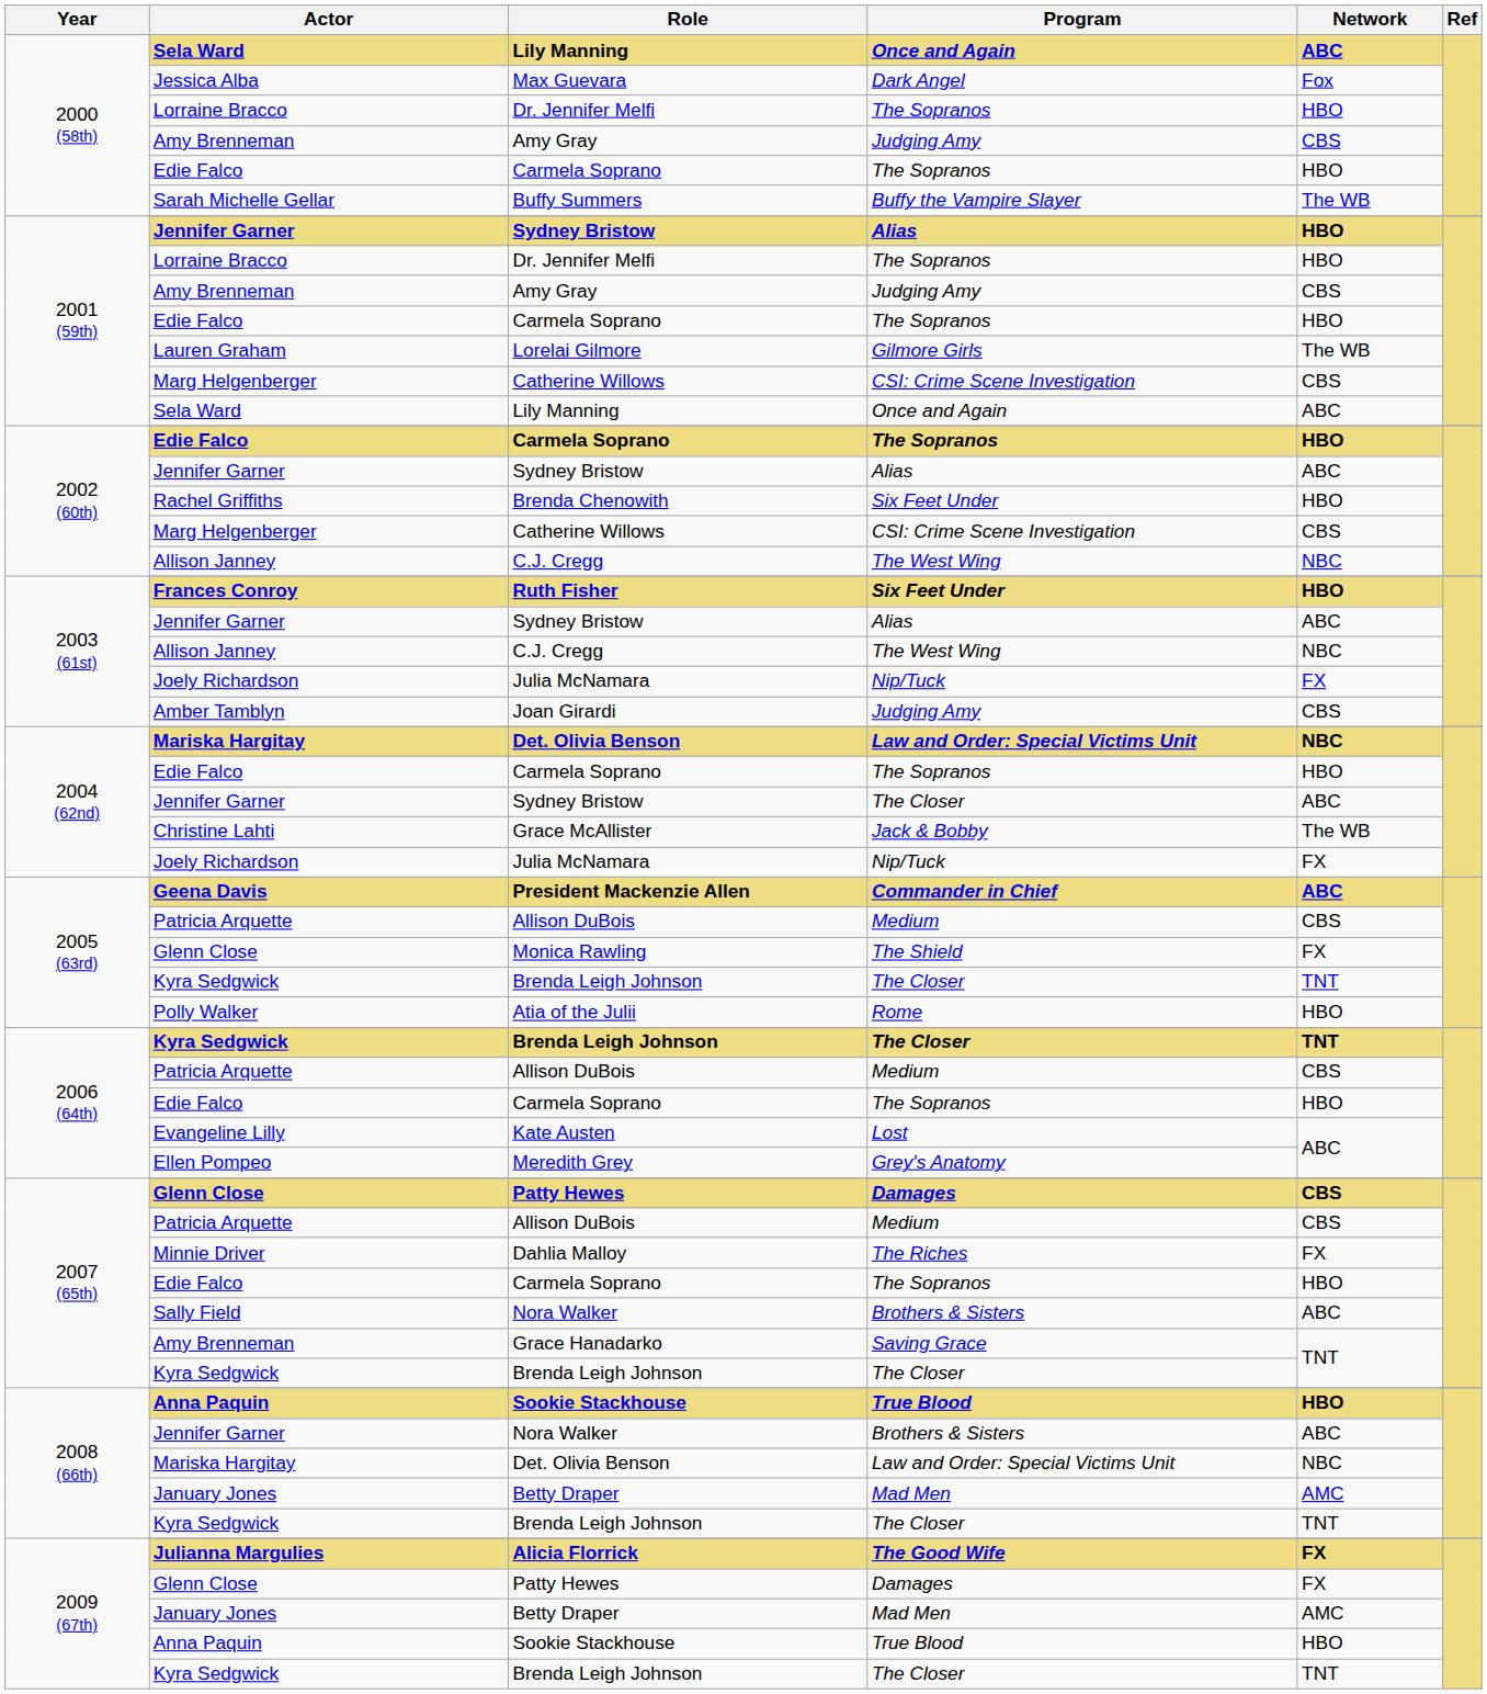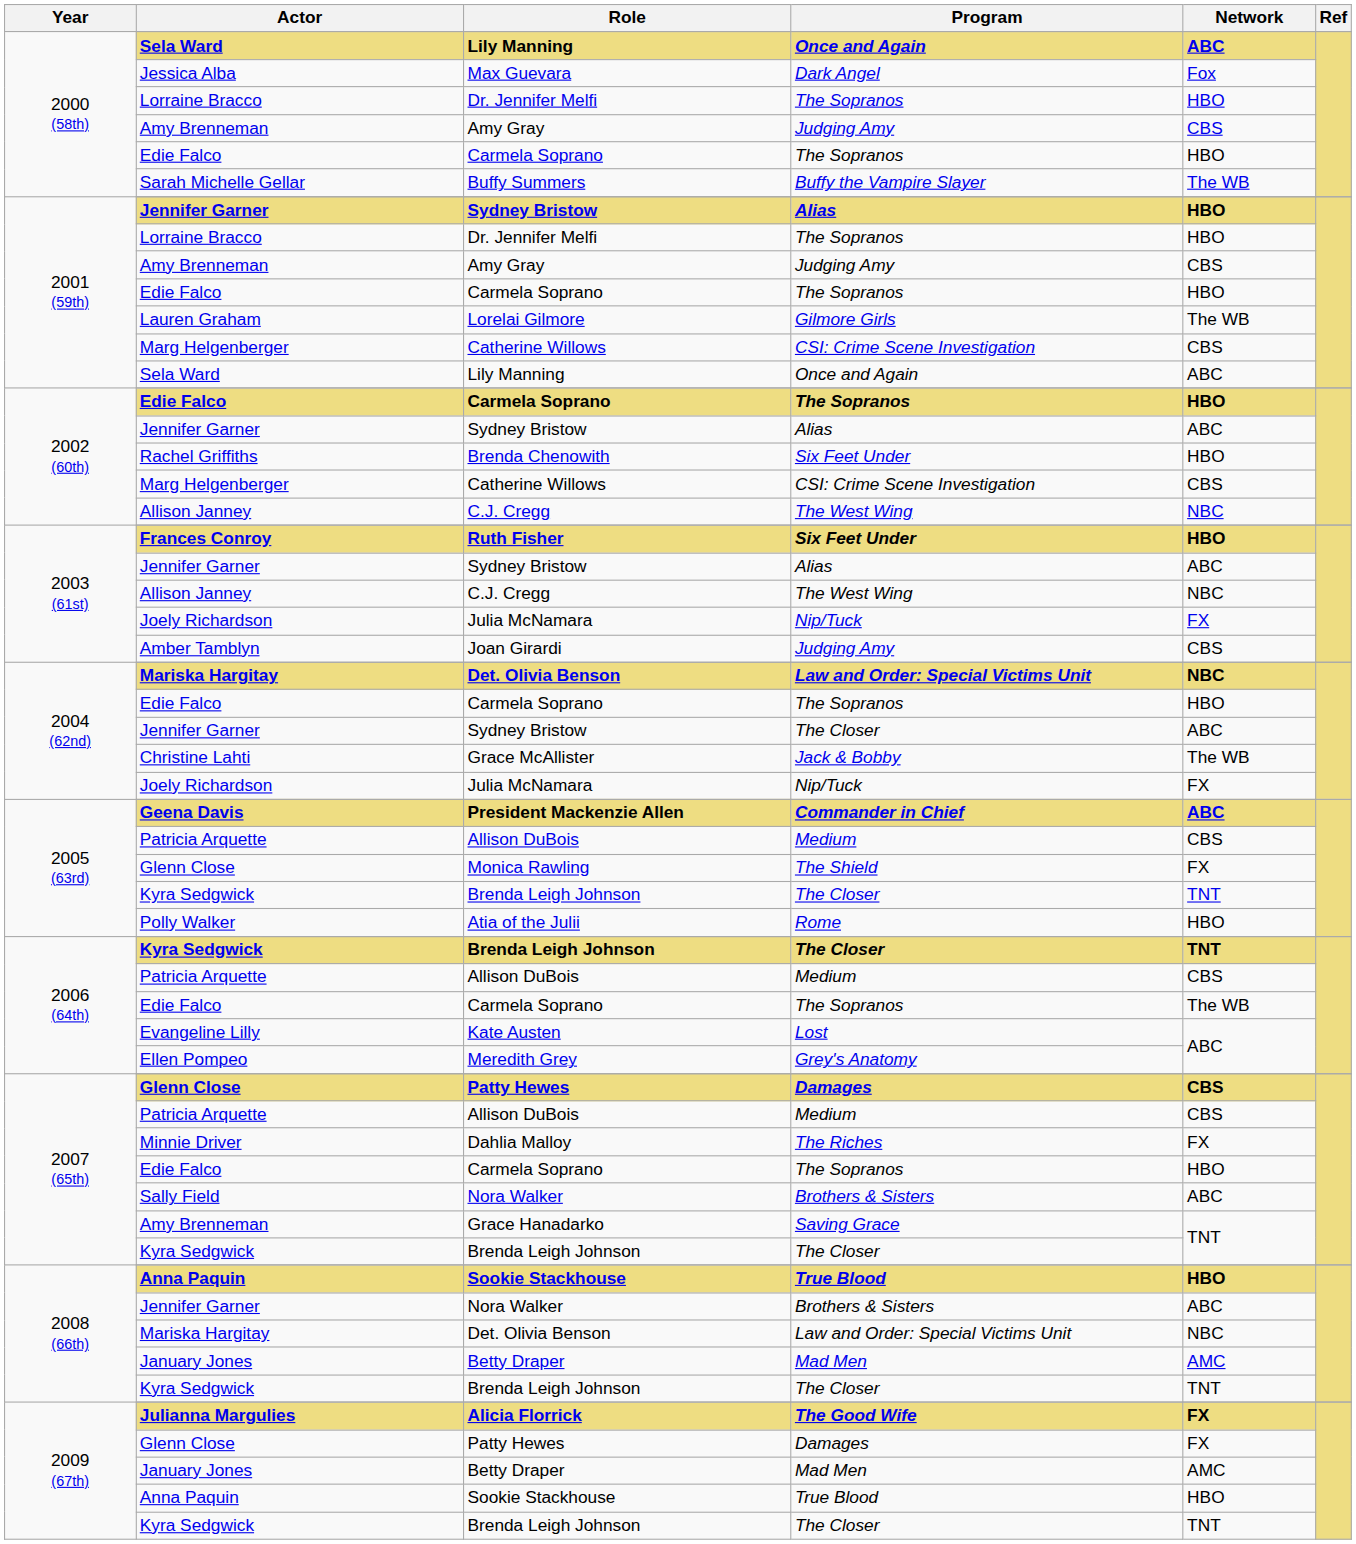 <table class="wikitable">
 <tr>
 <th style="width:10%;">Year</th>
 <th style="width:25%;">Actor</th>
 <th style="width:25%;">Role</th>
 <th style="width:30%;">Program</th>
 <th style="width:10%;">Network</th>
 <th style="width:5%;">Ref</th>
 </tr>
 <tr>
 <td rowspan="7" style="text-align:center;">2000 <br><small><a href='#'>(58th)</a></small></td>
 </tr>
 <tr style="background:#EEDD82;">
 <td><strong><a href='#'>Sela Ward</a> </strong></td>
 <td><strong>Lily Manning</strong></td>
 <td><strong><em><a href='#'>Once and Again</a></em></strong></td>
 <td><strong><a href='#'>ABC</a></strong></td>
 <td rowspan="6"></td>
 </tr>
 <tr>
 <td><a href='#'>Jessica Alba</a></td>
 <td><a href='#'>Max Guevara</a></td>
 <td><em><a href='#'>Dark Angel</a></em></td>
 <td><a href='#'>Fox</a></td>
 </tr>
 <tr>
 <td><a href='#'>Lorraine Bracco</a></td>
 <td><a href='#'>Dr. Jennifer Melfi</a></td>
 <td><em><a href='#'>The Sopranos</a></em></td>
 <td><a href='#'>HBO</a></td>
 </tr>
 <tr>
 <td><a href='#'>Amy Brenneman</a></td>
 <td>Amy Gray</td>
 <td><em><a href='#'>Judging Amy</a></em></td>
 <td><a href='#'>CBS</a></td>
 </tr>
 <tr>
 <td><a href='#'>Edie Falco</a></td>
 <td><a href='#'>Carmela Soprano</a></td>
 <td><em>The Sopranos</em></td>
 <td>HBO</td>
 </tr>
 <tr>
 <td><a href='#'>Sarah Michelle Gellar</a></td>
 <td><a href='#'>Buffy Summers</a></td>
 <td><em><a href='#'>Buffy the Vampire Slayer</a></em></td>
 <td><a href='#'>The WB</a></td>
 </tr>
 <tr>
 <td rowspan="8" style="text-align:center;">2001 <br><small><a href='#'>(59th)</a></small></td>
 </tr>
 <tr style="background:#EEDD82;">
 <td><strong><a href='#'>Jennifer Garner</a> </strong></td>
 <td><strong><a href='#'>Sydney Bristow</a></strong></td>
 <td><strong><em><a href='#'>Alias</a></em></strong></td>
 <td><strong>HBO</strong></td>
 <td rowspan="7"></td>
 </tr>
 <tr>
 <td><a href='#'>Lorraine Bracco</a></td>
 <td>Dr. Jennifer Melfi</td>
 <td><em>The Sopranos</em></td>
 <td>HBO</td>
 </tr>
 <tr>
 <td><a href='#'>Amy Brenneman</a></td>
 <td>Amy Gray</td>
 <td><em>Judging Amy</em></td>
 <td>CBS</td>
 </tr>
 <tr>
 <td><a href='#'>Edie Falco</a></td>
 <td>Carmela Soprano</td>
 <td><em>The Sopranos</em></td>
 <td>HBO</td>
 </tr>
 <tr>
 <td><a href='#'>Lauren Graham</a></td>
 <td><a href='#'>Lorelai Gilmore</a></td>
 <td><em><a href='#'>Gilmore Girls</a></em></td>
 <td>The WB</td>
 </tr>
 <tr>
 <td><a href='#'>Marg Helgenberger</a></td>
 <td><a href='#'>Catherine Willows</a></td>
 <td><em><a href='#'>CSI: Crime Scene Investigation</a></em></td>
 <td>CBS</td>
 </tr>
 <tr>
 <td><a href='#'>Sela Ward</a></td>
 <td>Lily Manning</td>
 <td><em>Once and Again</em></td>
 <td>ABC</td>
 </tr>
 <tr>
 <td rowspan="6" style="text-align:center;">2002 <br><small><a href='#'>(60th)</a></small></td>
 </tr>
 <tr style="background:#EEDD82;">
 <td><strong><a href='#'>Edie Falco</a> </strong></td>
 <td><strong>Carmela Soprano</strong></td>
 <td><strong><em>The Sopranos</em></strong></td>
 <td><strong>HBO</strong></td>
 <td rowspan="5"></td>
 </tr>
 <tr>
 <td><a href='#'>Jennifer Garner</a></td>
 <td>Sydney Bristow</td>
 <td><em>Alias</em></td>
 <td>ABC</td>
 </tr>
 <tr>
 <td><a href='#'>Rachel Griffiths</a></td>
 <td><a href='#'>Brenda Chenowith</a></td>
 <td><em><a href='#'>Six Feet Under</a></em></td>
 <td>HBO</td>
 </tr>
 <tr>
 <td><a href='#'>Marg Helgenberger</a></td>
 <td>Catherine Willows</td>
 <td><em>CSI: Crime Scene Investigation</em></td>
 <td>CBS</td>
 </tr>
 <tr>
 <td><a href='#'>Allison Janney</a></td>
 <td><a href='#'>C.J. Cregg</a></td>
 <td><em><a href='#'>The West Wing</a></em></td>
 <td><a href='#'>NBC</a></td>
 </tr>
 <tr>
 <td rowspan="6" style="text-align:center;">2003 <br><small><a href='#'>(61st)</a></small></td>
 </tr>
 <tr style="background:#EEDD82;">
 <td><strong><a href='#'>Frances Conroy</a> </strong></td>
 <td><strong><a href='#'>Ruth Fisher</a></strong></td>
 <td><strong><em>Six Feet Under</em></strong></td>
 <td><strong>HBO</strong></td>
 <td rowspan="5"></td>
 </tr>
 <tr>
 <td><a href='#'>Jennifer Garner</a></td>
 <td>Sydney Bristow</td>
 <td><em>Alias</em></td>
 <td>ABC</td>
 </tr>
 <tr>
 <td><a href='#'>Allison Janney</a></td>
 <td>C.J. Cregg</td>
 <td><em>The West Wing</em></td>
 <td>NBC</td>
 </tr>
 <tr>
 <td><a href='#'>Joely Richardson</a></td>
 <td>Julia McNamara</td>
 <td><em><a href='#'>Nip/Tuck</a></em></td>
 <td><a href='#'>FX</a></td>
 </tr>
 <tr>
 <td><a href='#'>Amber Tamblyn</a></td>
 <td>Joan Girardi</td>
 <td><em><a href='#'>Judging Amy</a></em></td>
 <td>CBS</td>
 </tr>
 <tr>
 <td rowspan="6" style="text-align:center;">2004 <br><small><a href='#'>(62nd)</a></small></td>
 </tr>
 <tr style="background:#EEDD82;">
 <td><strong><a href='#'>Mariska Hargitay</a> </strong></td>
 <td><strong><a href='#'>Det. Olivia Benson</a></strong></td>
 <td><strong><em><a href='#'>Law and Order: Special Victims Unit</a></em></strong></td>
 <td><strong>NBC</strong></td>
 <td rowspan="5"></td>
 </tr>
 <tr>
 <td><a href='#'>Edie Falco</a></td>
 <td>Carmela Soprano</td>
 <td><em>The Sopranos</em></td>
 <td>HBO</td>
 </tr>
 <tr>
 <td><a href='#'>Jennifer Garner</a></td>
 <td>Sydney Bristow</td>
 <td><em>The Closer</em></td>
 <td>ABC</td>
 </tr>
 <tr>
 <td><a href='#'>Christine Lahti</a></td>
 <td>Grace McAllister</td>
 <td><em><a href='#'>Jack & Bobby</a></em></td>
 <td>The WB</td>
 </tr>
 <tr>
 <td><a href='#'>Joely Richardson</a></td>
 <td>Julia McNamara</td>
 <td><em>Nip/Tuck</em></td>
 <td>FX</td>
 </tr>
 <tr>
 <td rowspan="6" style="text-align:center;">2005 <br><small><a href='#'>(63rd)</a></small></td>
 </tr>
 <tr style="background:#EEDD82;">
 <td><strong><a href='#'>Geena Davis</a> </strong></td>
 <td><strong>President Mackenzie Allen</strong></td>
 <td><strong><em><a href='#'>Commander in Chief</a></em></strong></td>
 <td><strong><a href='#'>ABC</a></strong></td>
 <td rowspan="5"></td>
 </tr>
 <tr>
 <td><a href='#'>Patricia Arquette</a></td>
 <td><a href='#'>Allison DuBois</a></td>
 <td><em><a href='#'>Medium</a></em></td>
 <td>CBS</td>
 </tr>
 <tr>
 <td><a href='#'>Glenn Close</a></td>
 <td><a href='#'>Monica Rawling</a></td>
 <td><em><a href='#'>The Shield</a></em></td>
 <td>FX</td>
 </tr>
 <tr>
 <td><a href='#'>Kyra Sedgwick</a></td>
 <td><a href='#'>Brenda Leigh Johnson</a></td>
 <td><em><a href='#'>The Closer</a></em></td>
 <td><a href='#'>TNT</a></td>
 </tr>
 <tr>
 <td><a href='#'>Polly Walker</a></td>
 <td><a href='#'>Atia of the Julii</a></td>
 <td><em><a href='#'>Rome</a></em></td>
 <td>HBO</td>
 </tr>
 <tr>
 <td rowspan="6" style="text-align:center;">2006 <br><small><a href='#'>(64th)</a></small></td>
 </tr>
 <tr style="background:#EEDD82;">
 <td><strong><a href='#'>Kyra Sedgwick</a> </strong></td>
 <td><strong>Brenda Leigh Johnson</strong></td>
 <td><strong><em>The Closer</em></strong></td>
 <td><strong>TNT</strong></td>
 <td rowspan="5"></td>
 </tr>
 <tr>
 <td><a href='#'>Patricia Arquette</a></td>
 <td>Allison DuBois</td>
 <td><em>Medium</em></td>
 <td>CBS</td>
 </tr>
 <tr>
 <td><a href='#'>Edie Falco</a></td>
 <td>Carmela Soprano</td>
 <td><em>The Sopranos</em></td>
-<td>HBO</td>
+<td>The WB</td>
 </tr>
 <tr>
 <td><a href='#'>Evangeline Lilly</a></td>
 <td><a href='#'>Kate Austen</a></td>
 <td><em><a href='#'>Lost</a></em></td>
 <td rowspan="2">ABC</td>
 </tr>
 <tr>
 <td><a href='#'>Ellen Pompeo</a></td>
 <td><a href='#'>Meredith Grey</a></td>
 <td><em><a href='#'>Grey's Anatomy</a></em></td>
 </tr>
 <tr>
 <td rowspan="8" style="text-align:center;">2007 <br><small><a href='#'>(65th)</a></small></td>
 </tr>
 <tr style="background:#EEDD82;">
 <td><strong><a href='#'>Glenn Close</a> </strong></td>
 <td><strong><a href='#'>Patty Hewes</a></strong></td>
 <td><strong><em><a href='#'>Damages</a></em></strong></td>
 <td><strong>CBS</strong></td>
 <td rowspan="7"></td>
 </tr>
 <tr>
 <td><a href='#'>Patricia Arquette</a></td>
 <td>Allison DuBois</td>
 <td><em>Medium</em></td>
 <td>CBS</td>
 </tr>
 <tr>
 <td><a href='#'>Minnie Driver</a></td>
 <td>Dahlia Malloy</td>
 <td><em><a href='#'>The Riches</a></em></td>
 <td>FX</td>
 </tr>
 <tr>
 <td><a href='#'>Edie Falco</a></td>
 <td>Carmela Soprano</td>
 <td><em>The Sopranos</em></td>
 <td>HBO</td>
 </tr>
 <tr>
 <td><a href='#'>Sally Field</a></td>
 <td><a href='#'>Nora Walker</a></td>
 <td><em><a href='#'>Brothers & Sisters</a></em></td>
 <td>ABC</td>
 </tr>
 <tr>
 <td><a href='#'>Amy Brenneman</a></td>
 <td>Grace Hanadarko</td>
 <td><em><a href='#'>Saving Grace</a></em></td>
 <td rowspan="2">TNT</td>
 </tr>
 <tr>
 <td><a href='#'>Kyra Sedgwick</a></td>
 <td>Brenda Leigh Johnson</td>
 <td><em>The Closer</em></td>
 </tr>
 <tr>
 <td rowspan="6" style="text-align:center;">2008 <br><small><a href='#'>(66th)</a></small></td>
 </tr>
 <tr style="background:#EEDD82;">
 <td><strong><a href='#'>Anna Paquin</a> </strong></td>
 <td><strong><a href='#'>Sookie Stackhouse</a></strong></td>
 <td><strong><em><a href='#'>True Blood</a></em></strong></td>
 <td><strong>HBO</strong></td>
 <td rowspan="5"></td>
 </tr>
 <tr>
 <td><a href='#'>Jennifer Garner</a></td>
 <td>Nora Walker</td>
 <td><em>Brothers & Sisters</em></td>
 <td>ABC</td>
 </tr>
 <tr>
 <td><a href='#'>Mariska Hargitay</a></td>
 <td>Det. Olivia Benson</td>
 <td><em>Law and Order: Special Victims Unit</em></td>
 <td>NBC</td>
 </tr>
 <tr>
 <td><a href='#'>January Jones</a></td>
 <td><a href='#'>Betty Draper</a></td>
 <td><em><a href='#'>Mad Men</a></em></td>
 <td><a href='#'>AMC</a></td>
 </tr>
 <tr>
 <td><a href='#'>Kyra Sedgwick</a></td>
 <td>Brenda Leigh Johnson</td>
 <td><em>The Closer</em></td>
 <td>TNT</td>
 </tr>
 <tr>
 <td rowspan="6" style="text-align:center;">2009 <br><small><a href='#'>(67th)</a></small></td>
 </tr>
 <tr style="background:#EEDD82;">
 <td><strong><a href='#'>Julianna Margulies</a> </strong></td>
 <td><strong><a href='#'>Alicia Florrick</a></strong></td>
 <td><strong><em><a href='#'>The Good Wife</a></em></strong></td>
 <td><strong>FX</strong></td>
 <td rowspan="5"></td>
 </tr>
 <tr>
 <td><a href='#'>Glenn Close</a></td>
 <td>Patty Hewes</td>
 <td><em>Damages</em></td>
 <td>FX</td>
 </tr>
 <tr>
 <td><a href='#'>January Jones</a></td>
 <td>Betty Draper</td>
 <td><em>Mad Men</em></td>
 <td>AMC</td>
 </tr>
 <tr>
 <td><a href='#'>Anna Paquin</a></td>
 <td>Sookie Stackhouse</td>
 <td><em>True Blood</em></td>
 <td>HBO</td>
 </tr>
 <tr>
 <td><a href='#'>Kyra Sedgwick</a></td>
 <td>Brenda Leigh Johnson</td>
 <td><em>The Closer</em></td>
 <td>TNT</td>
 </tr>
 </table>
